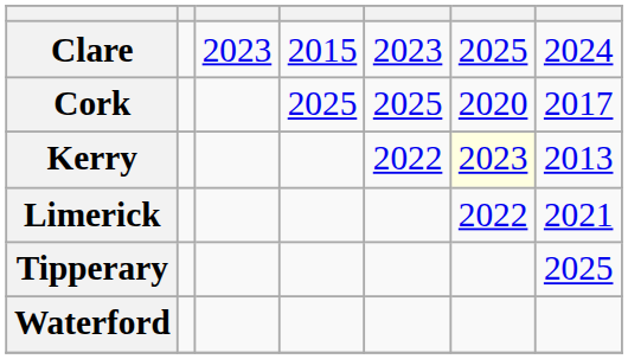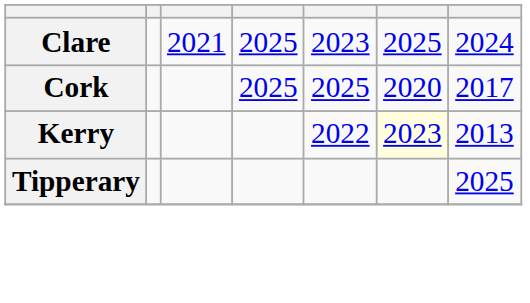 <table class="wikitable" style="text-align:center; margin-left:1em">
 <tr>
 <th></th>
 <th></th>
 <th></th>
 <th></th>
 <th></th>
 <th></th>
 <th></th>
 </tr>
 <tr>
 <th>Clare</th>
 <td></td>
-<td><a href='#'>2023</a></td>
-<td><a href='#'>2015</a></td>
+<td><a href='#'>2021</a></td>
+<td><a href='#'>2025</a></td>
 <td><a href='#'>2023</a></td>
 <td><a href='#'>2025</a></td>
 <td><a href='#'>2024</a></td>
 </tr>
 <tr>
 <th>Cork</th>
 <td></td>
 <td></td>
 <td><a href='#'>2025</a></td>
 <td><a href='#'>2025</a></td>
 <td><a href='#'>2020</a></td>
 <td><a href='#'>2017</a></td>
 </tr>
 <tr>
 <th>Kerry</th>
 <td></td>
 <td></td>
 <td></td>
 <td><a href='#'>2022</a></td>
 <td style="background: lightyellow;"><a href='#'>2023</a></td>
 <td><a href='#'>2013</a></td>
 </tr>
 <tr>
-<th>Limerick</th>
-<td></td>
-<td></td>
-<td></td>
-<td></td>
-<td><a href='#'>2022</a></td>
-<td><a href='#'>2021</a></td>
-</tr>
-<tr>
 <th>Tipperary</th>
 <td></td>
 <td></td>
 <td></td>
 <td></td>
 <td></td>
 <td><a href='#'>2025</a></td>
 </tr>
 <tr>
-<th>Waterford</th>
-<td></td>
-<td></td>
-<td></td>
-<td></td>
-<td></td>
-<td></td>
-</tr>
-<tr>
 </tr>
 </table>
